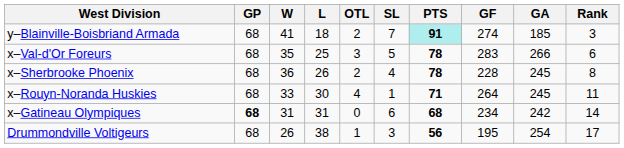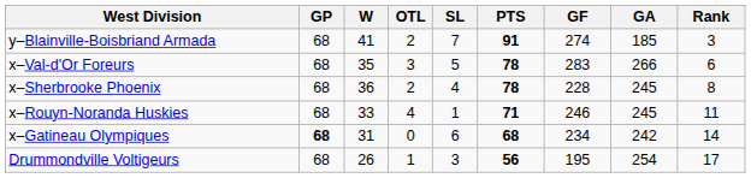 <table class="wikitable" style="text-align:center">
 <tr>
 <th bgcolor="#DDDDFF" width="33%">West Division</th>
 <th bgcolor="#DDDDFF" width="5%">GP</th>
 <th bgcolor="#DDDDFF" width="5%">W</th>
-<th bgcolor="#DDDDFF" width="5%">L</th>
 <th bgcolor="#DDDDFF" width="5%">OTL</th>
 <th bgcolor="#DDDDFF" width="5%">SL</th>
 <th bgcolor="#DDDDFF" width="7.5%">PTS</th>
 <th bgcolor="#DDDDFF" width="7.5%">GF</th>
 <th bgcolor="#DDDDFF" width="7.5%">GA</th>
 <th bgcolor="#DDDDFF" width="7.5%">Rank</th>
 </tr>
 <tr>
 <td align=left>y–<a href='#'>Blainville-Boisbriand Armada</a></td>
 <td>68</td>
 <td>41</td>
-<td>18</td>
 <td>2</td>
 <td>7</td>
-<td style="background: paleturquoise;"><strong>91</strong></td>
+<td><strong>91</strong></td>
 <td>274</td>
 <td>185</td>
 <td>3</td>
 </tr>
 <tr>
 <td align=left>x–<a href='#'>Val-d'Or Foreurs</a></td>
 <td>68</td>
 <td>35</td>
-<td>25</td>
 <td>3</td>
 <td>5</td>
 <td><strong>78</strong></td>
 <td>283</td>
 <td>266</td>
 <td>6</td>
 </tr>
 <tr>
 <td align=left>x–<a href='#'>Sherbrooke Phoenix</a></td>
 <td>68</td>
 <td>36</td>
-<td>26</td>
 <td>2</td>
 <td>4</td>
 <td><strong>78</strong></td>
 <td>228</td>
 <td>245</td>
 <td>8</td>
 </tr>
 <tr>
 <td align=left>x–<a href='#'>Rouyn-Noranda Huskies</a></td>
 <td>68</td>
 <td>33</td>
-<td>30</td>
 <td>4</td>
 <td>1</td>
 <td><strong>71</strong></td>
-<td>264</td>
+<td>246</td>
 <td>245</td>
 <td>11</td>
 </tr>
 <tr>
 <td align=left>x–<a href='#'>Gatineau Olympiques</a></td>
 <td><strong>68</strong></td>
-<td>31</td>
 <td>31</td>
 <td>0</td>
 <td>6</td>
 <td><strong>68</strong></td>
 <td>234</td>
 <td>242</td>
 <td>14</td>
 </tr>
 <tr>
 <td align=left><a href='#'>Drummondville Voltigeurs</a></td>
 <td>68</td>
 <td>26</td>
-<td>38</td>
 <td>1</td>
 <td>3</td>
 <td><strong>56</strong></td>
 <td>195</td>
 <td>254</td>
 <td>17</td>
 </tr>
 </table>
